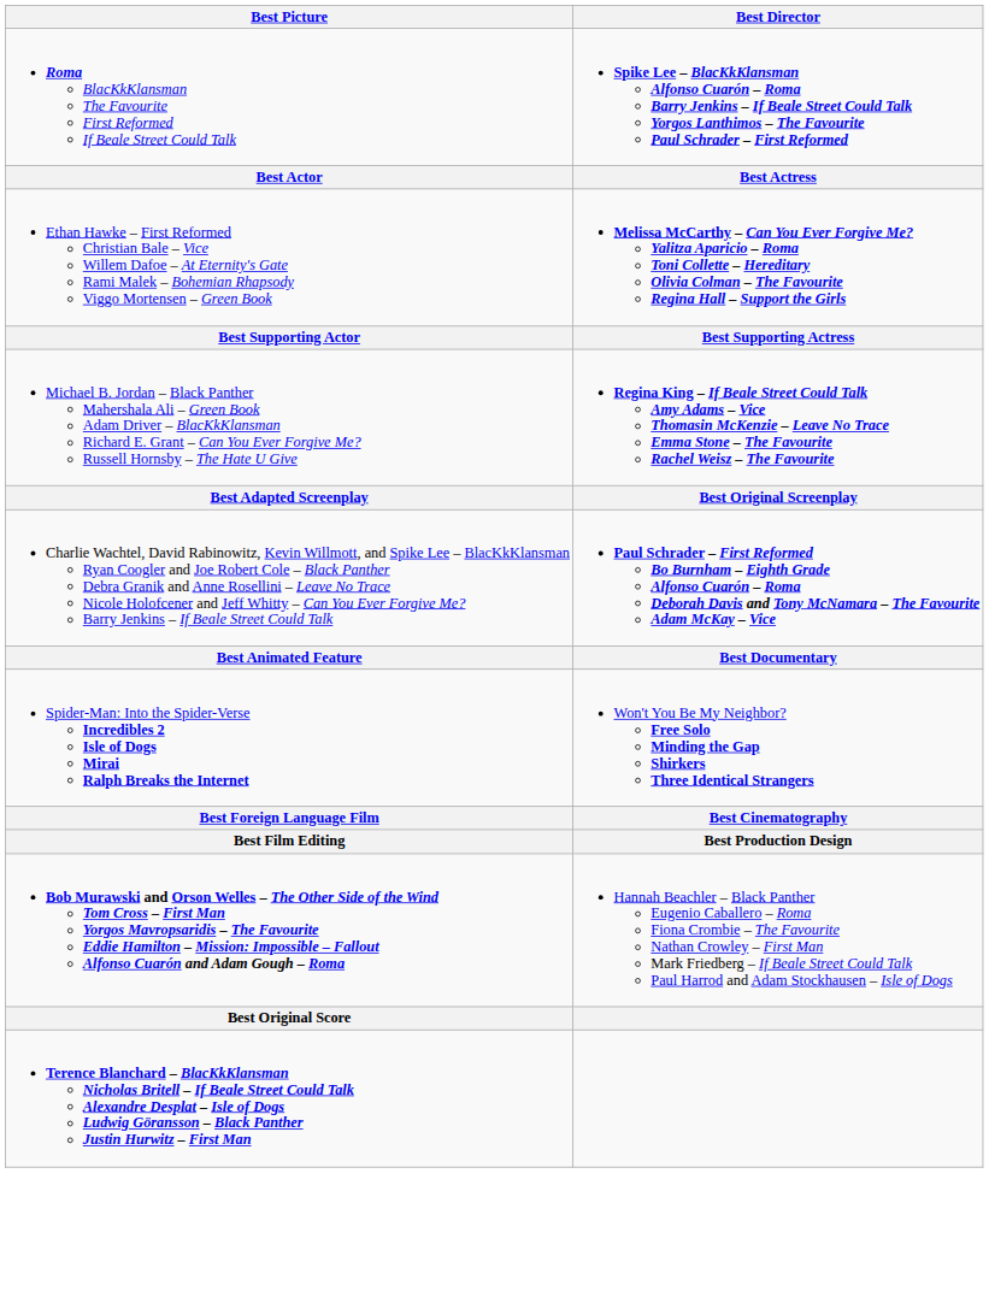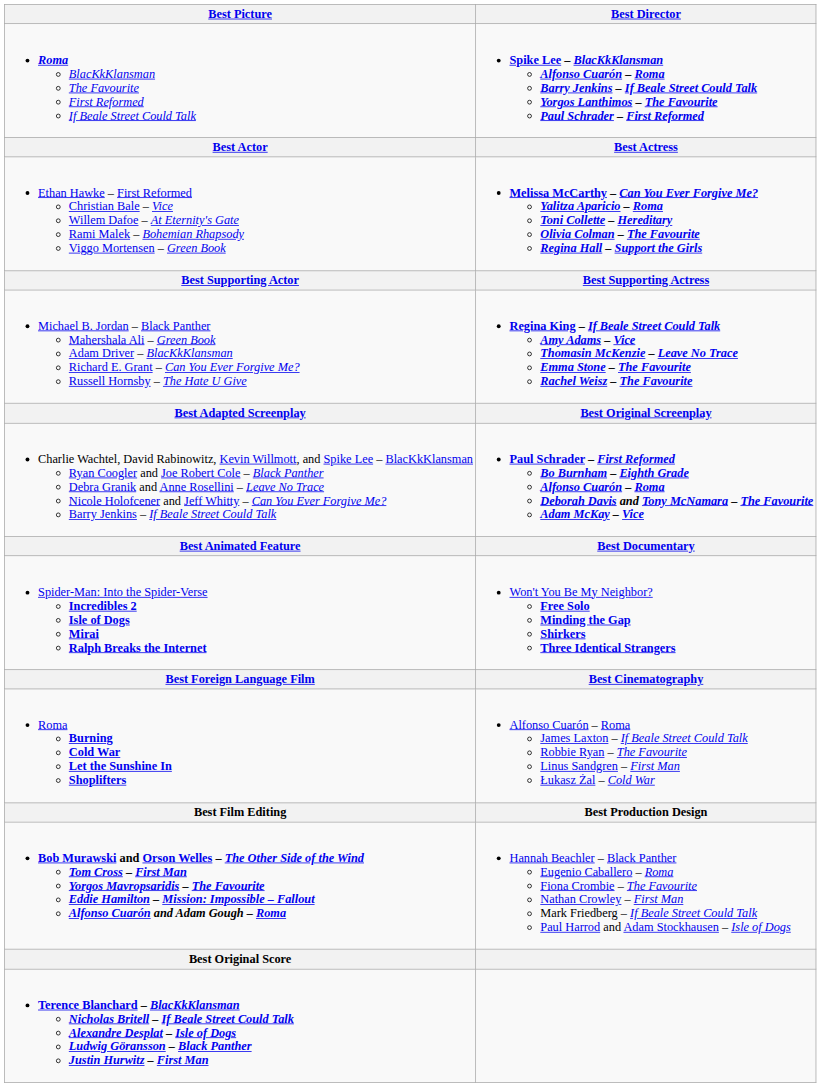 <table class=wikitable style="width=100%">
 <tr>
 <th style="width=50%"><a href='#'>Best Picture</a></th>
 <th style="width=50%"><a href='#'>Best Director</a></th>
 </tr>
 <tr>
 <td valign="top"><br><ul><li><strong><em><a href='#'>Roma</a></em></strong><ul><li><em><a href='#'>BlacKkKlansman</a></em></li><li><em><a href='#'>The Favourite</a></em></li><li><em><a href='#'>First Reformed</a></em></li><li><em><a href='#'>If Beale Street Could Talk</a></em></li></ul></li></ul></td>
 <td valign="top"><br><ul><li><strong><a href='#'>Spike Lee</a> – <em><a href='#'>BlacKkKlansman</a><strong><em><ul><li><a href='#'>Alfonso Cuarón</a> – </em><a href='#'>Roma</a><em></li><li><a href='#'>Barry Jenkins</a> – </em><a href='#'>If Beale Street Could Talk</a><em></li><li><a href='#'>Yorgos Lanthimos</a> – </em><a href='#'>The Favourite</a><em></li><li><a href='#'>Paul Schrader</a> – </em><a href='#'>First Reformed</a><em></li></ul></li></ul></td>
 </tr>
 <tr>
 <th style="width=50%"><a href='#'>Best Actor</a></th>
 <th style="width=50%"><a href='#'>Best Actress</a></th>
 </tr>
 <tr>
 <td valign="top"><br><ul><li></strong><a href='#'>Ethan Hawke</a> – </em><a href='#'>First Reformed</a></em></strong><ul><li><a href='#'>Christian Bale</a> – <em><a href='#'>Vice</a></em></li><li><a href='#'>Willem Dafoe</a> – <em><a href='#'>At Eternity's Gate</a></em></li><li><a href='#'>Rami Malek</a> – <em><a href='#'>Bohemian Rhapsody</a></em></li><li><a href='#'>Viggo Mortensen</a> – <em><a href='#'>Green Book</a></em></li></ul></li></ul></td>
 <td valign="top"><br><ul><li><strong><a href='#'>Melissa McCarthy</a> – <em><a href='#'>Can You Ever Forgive Me?</a><strong><em><ul><li><a href='#'>Yalitza Aparicio</a> – </em><a href='#'>Roma</a><em></li><li><a href='#'>Toni Collette</a> – </em><a href='#'>Hereditary</a><em></li><li><a href='#'>Olivia Colman</a> – </em><a href='#'>The Favourite</a><em></li><li><a href='#'>Regina Hall</a> – </em><a href='#'>Support the Girls</a><em></li></ul></li></ul></td>
 </tr>
 <tr>
 <th style="width=50%"><a href='#'>Best Supporting Actor</a></th>
 <th style="width=50%"><a href='#'>Best Supporting Actress</a></th>
 </tr>
 <tr>
 <td valign="top"><br><ul><li></strong><a href='#'>Michael B. Jordan</a> – </em><a href='#'>Black Panther</a></em></strong><ul><li><a href='#'>Mahershala Ali</a> – <em><a href='#'>Green Book</a></em></li><li><a href='#'>Adam Driver</a> – <em><a href='#'>BlacKkKlansman</a></em></li><li><a href='#'>Richard E. Grant</a> – <em><a href='#'>Can You Ever Forgive Me?</a></em></li><li><a href='#'>Russell Hornsby</a> – <em><a href='#'>The Hate U Give</a></em></li></ul></li></ul></td>
 <td valign="top"><br><ul><li><strong><a href='#'>Regina King</a> – <em><a href='#'>If Beale Street Could Talk</a><strong><em><ul><li><a href='#'>Amy Adams</a> – </em><a href='#'>Vice</a><em></li><li><a href='#'>Thomasin McKenzie</a> – </em><a href='#'>Leave No Trace</a><em></li><li><a href='#'>Emma Stone</a> – </em><a href='#'>The Favourite</a><em></li><li><a href='#'>Rachel Weisz</a> – </em><a href='#'>The Favourite</a><em></li></ul></li></ul></td>
 </tr>
 <tr>
 <th style="width=50%"><a href='#'>Best Adapted Screenplay</a></th>
 <th style="width=50%"><a href='#'>Best Original Screenplay</a></th>
 </tr>
 <tr>
 <td valign="top"><br><ul><li></strong>Charlie Wachtel, David Rabinowitz, <a href='#'>Kevin Willmott</a>, and <a href='#'>Spike Lee</a> – </em><a href='#'>BlacKkKlansman</a></em></strong><ul><li><a href='#'>Ryan Coogler</a> and <a href='#'>Joe Robert Cole</a> – <em><a href='#'>Black Panther</a></em></li><li><a href='#'>Debra Granik</a> and <a href='#'>Anne Rosellini</a> – <em><a href='#'>Leave No Trace</a></em></li><li><a href='#'>Nicole Holofcener</a> and <a href='#'>Jeff Whitty</a> – <em><a href='#'>Can You Ever Forgive Me?</a></em></li><li><a href='#'>Barry Jenkins</a> – <em><a href='#'>If Beale Street Could Talk</a></em></li></ul></li></ul></td>
 <td valign="top"><br><ul><li><strong><a href='#'>Paul Schrader</a> – <em><a href='#'>First Reformed</a><strong><em><ul><li><a href='#'>Bo Burnham</a> – </em><a href='#'>Eighth Grade</a><em></li><li><a href='#'>Alfonso Cuarón</a> – </em><a href='#'>Roma</a><em></li><li><a href='#'>Deborah Davis</a> and <a href='#'>Tony McNamara</a> – </em><a href='#'>The Favourite</a><em></li><li><a href='#'>Adam McKay</a> – </em><a href='#'>Vice</a><em></li></ul></li></ul></td>
 </tr>
 <tr>
 <th style="width=50%"><a href='#'>Best Animated Feature</a></th>
 <th style="width=50%"><a href='#'>Best Documentary</a></th>
 </tr>
 <tr>
 <td valign="top"><br><ul><li></em></strong><a href='#'>Spider-Man: Into the Spider-Verse</a><strong><em><ul><li></em><a href='#'>Incredibles 2</a><em></li><li></em><a href='#'>Isle of Dogs</a><em></li><li></em><a href='#'>Mirai</a><em></li><li></em><a href='#'>Ralph Breaks the Internet</a><em></li></ul></li></ul></td>
 <td valign="top"><br><ul><li></em></strong><a href='#'>Won't You Be My Neighbor?</a><strong><em><ul><li></em><a href='#'>Free Solo</a><em></li><li></em><a href='#'>Minding the Gap</a><em></li><li></em><a href='#'>Shirkers</a><em></li><li></em><a href='#'>Three Identical Strangers</a><em></li></ul></li></ul></td>
 </tr>
 <tr>
 <th style="width=50%"><a href='#'>Best Foreign Language Film</a></th>
 <th style="width=50%"><a href='#'>Best Cinematography</a></th>
 </tr>
 <tr>
+<td valign="top"><br><ul><li></em></strong><a href='#'>Roma</a><strong><em><ul><li></em><a href='#'>Burning</a><em></li><li></em><a href='#'>Cold War</a><em></li><li></em><a href='#'>Let the Sunshine In</a><em></li><li></em><a href='#'>Shoplifters</a><em></li></ul></li></ul></td>
+<td valign="top"><br><ul><li></strong><a href='#'>Alfonso Cuarón</a> – </em><a href='#'>Roma</a></em></strong><ul><li><a href='#'>James Laxton</a> – <em><a href='#'>If Beale Street Could Talk</a></em></li><li><a href='#'>Robbie Ryan</a> – <em><a href='#'>The Favourite</a></em></li><li><a href='#'>Linus Sandgren</a> – <em><a href='#'>First Man</a></em></li><li><a href='#'>Łukasz Żal</a> – <em><a href='#'>Cold War</a></em></li></ul></li></ul></td>
+</tr>
+<tr>
 <th style="width=50%">Best Film Editing</th>
 <th style="width=50%">Best Production Design</th>
 </tr>
 <tr>
 <td valign="top"><br><ul><li><strong><a href='#'>Bob Murawski</a> and <a href='#'>Orson Welles</a> – <em><a href='#'>The Other Side of the Wind</a><strong><em><ul><li><a href='#'>Tom Cross</a> – </em><a href='#'>First Man</a><em></li><li><a href='#'>Yorgos Mavropsaridis</a> – </em><a href='#'>The Favourite</a><em></li><li><a href='#'>Eddie Hamilton</a> – </em><a href='#'>Mission: Impossible – Fallout</a><em></li><li><a href='#'>Alfonso Cuarón</a> and Adam Gough – </em><a href='#'>Roma</a><em></li></ul></li></ul></td>
 <td valign="top"><br><ul><li></strong><a href='#'>Hannah Beachler</a> – </em><a href='#'>Black Panther</a></em></strong><ul><li><a href='#'>Eugenio Caballero</a> – <em><a href='#'>Roma</a></em></li><li><a href='#'>Fiona Crombie</a> – <em><a href='#'>The Favourite</a></em></li><li><a href='#'>Nathan Crowley</a> – <em><a href='#'>First Man</a></em></li><li>Mark Friedberg – <em><a href='#'>If Beale Street Could Talk</a></em></li><li><a href='#'>Paul Harrod</a> and <a href='#'>Adam Stockhausen</a> – <em><a href='#'>Isle of Dogs</a></em></li></ul></li></ul></td>
 </tr>
 <tr>
 <th style="width=50%">Best Original Score</th>
 <th style="width=50%"></th>
 </tr>
 <tr>
 <td valign="top"><br><ul><li><strong><a href='#'>Terence Blanchard</a> – <em><a href='#'>BlacKkKlansman</a><strong><em><ul><li><a href='#'>Nicholas Britell</a> – </em><a href='#'>If Beale Street Could Talk</a><em></li><li><a href='#'>Alexandre Desplat</a> – </em><a href='#'>Isle of Dogs</a><em></li><li><a href='#'>Ludwig Göransson</a> – </em><a href='#'>Black Panther</a><em></li><li><a href='#'>Justin Hurwitz</a> – </em><a href='#'>First Man</a><em></li></ul></li></ul></td>
 <td valign="top"></td>
 </tr>
 </table>
